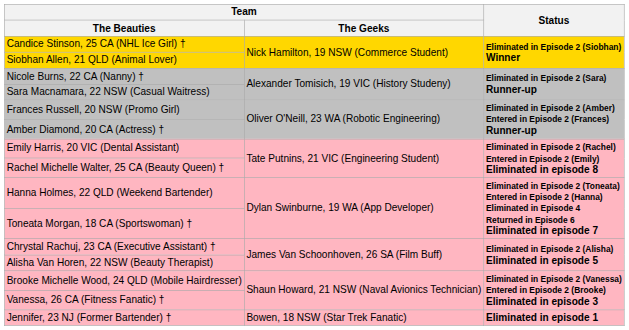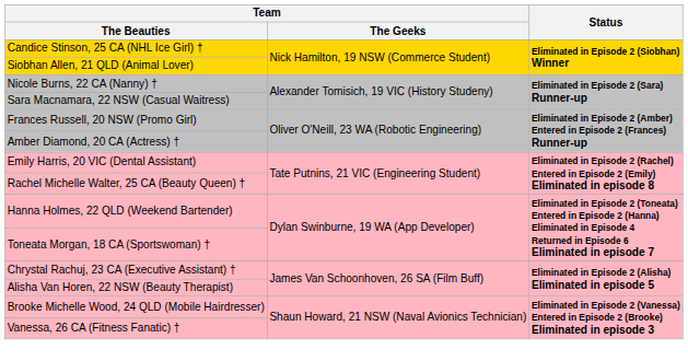 <table class="wikitable">
 <tr>
 <th colspan="2">Team</th>
 <th rowspan="2">Status</th>
 </tr>
 <tr>
 <th>The Beauties</th>
 <th>The Geeks</th>
 </tr>
 <tr style="background:gold;">
 <td>Candice Stinson, 25 CA (NHL Ice Girl) †</td>
 <td rowspan="2">Nick Hamilton, 19 NSW (Commerce Student)</td>
 <td rowspan="2"><strong><small>Eliminated in Episode 2 (Siobhan)</small><br>Winner</strong></td>
 </tr>
 <tr style="background:gold;">
 <td>Siobhan Allen, 21 QLD (Animal Lover)</td>
 </tr>
 <tr style="background:silver;">
 <td>Nicole Burns, 22 CA (Nanny) †</td>
 <td rowspan="2">Alexander Tomisich, 19 VIC (History Studeny)</td>
 <td rowspan="2"><strong><small>Eliminated in Episode 2 (Sara)</small><br>Runner-up</strong></td>
 </tr>
 <tr style="background:silver;">
 <td>Sara Macnamara, 22 NSW (Casual Waitress)</td>
 </tr>
 <tr style="background:silver;">
 <td>Frances Russell, 20 NSW (Promo Girl)</td>
 <td rowspan="2">Oliver O'Neill, 23 WA (Robotic Engineering)</td>
 <td rowspan="2"><strong><small>Eliminated in Episode 2 (Amber)<br>Entered in Episode 2 (Frances)</small><br>Runner-up</strong></td>
 </tr>
 <tr style="background:silver;">
 <td>Amber Diamond, 20 CA (Actress) †</td>
 </tr>
 <tr style="background:lightpink;">
 <td>Emily Harris, 20 VIC (Dental Assistant)</td>
 <td rowspan="2">Tate Putnins, 21 VIC (Engineering Student)</td>
 <td rowspan="2"><strong><small>Eliminated in Episode 2 (Rachel)<br>Entered in Episode 2 (Emily)</small><br>Eliminated in episode 8</strong></td>
 </tr>
 <tr style="background:lightpink;">
 <td>Rachel Michelle Walter, 25 CA (Beauty Queen) †</td>
 </tr>
 <tr style="background:lightpink;">
 <td>Hanna Holmes, 22 QLD (Weekend Bartender)</td>
 <td rowspan="2">Dylan Swinburne, 19 WA (App Developer)</td>
 <td rowspan="2"><strong><small>Eliminated in Episode 2 (Toneata)<br>Entered in Episode 2 (Hanna)<br>Eliminated in Episode 4<br>Returned in Episode 6</small><br>Eliminated in episode 7</strong></td>
 </tr>
 <tr style="background:lightpink;">
 <td>Toneata Morgan, 18 CA (Sportswoman) †</td>
 </tr>
 <tr style="background:lightpink;">
 <td>Chrystal Rachuj, 23 CA (Executive Assistant) †</td>
 <td rowspan="2">James Van Schoonhoven, 26 SA (Film Buff)</td>
 <td rowspan="2"><strong><small>Eliminated in Episode 2 (Alisha)</small><br>Eliminated in episode 5</strong></td>
 </tr>
 <tr style="background:lightpink;">
 <td>Alisha Van Horen, 22 NSW (Beauty Therapist)</td>
 </tr>
 <tr style="background:lightpink;">
 <td>Brooke Michelle Wood, 24 QLD (Mobile Hairdresser)</td>
 <td rowspan="2">Shaun Howard, 21 NSW (Naval Avionics Technician)</td>
 <td rowspan="2"><strong><small>Eliminated in Episode 2 (Vanessa)<br>Entered in Episode 2 (Brooke)</small><br>Eliminated in episode 3</strong></td>
 </tr>
 <tr style="background:lightpink;">
 <td>Vanessa, 26 CA (Fitness Fanatic) †</td>
 </tr>
-<tr style="background:lightpink;">
-<td>Jennifer, 23 NJ (Former Bartender) †</td>
-<td>Bowen, 18 NSW (Star Trek Fanatic)</td>
-<td><strong>Eliminated in episode 1</strong></td>
-</tr>
 </table>
